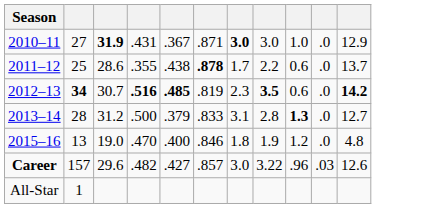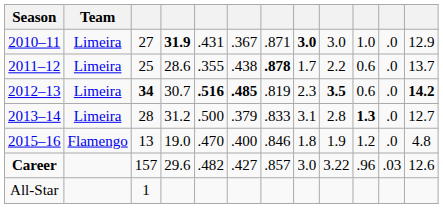 <table class="wikitable sortable" style="font-size:95%; text-align:center;">
 <tr>
 <th>Season</th>
+<th>Team</th>
 <th></th>
 <th></th>
 <th></th>
 <th></th>
 <th></th>
 <th></th>
 <th></th>
 <th></th>
 <th></th>
 <th></th>
 </tr>
 <tr>
 <td><a href='#'>2010–11</a></td>
+<td><a href='#'>Limeira</a></td>
 <td>27</td>
 <td><strong>31.9</strong></td>
 <td>.431</td>
 <td>.367</td>
 <td>.871</td>
 <td><strong>3.0</strong></td>
 <td>3.0</td>
 <td>1.0</td>
 <td>.0</td>
 <td>12.9</td>
 </tr>
 <tr>
 <td><a href='#'>2011–12</a></td>
+<td><a href='#'>Limeira</a></td>
 <td>25</td>
 <td>28.6</td>
 <td>.355</td>
 <td>.438</td>
 <td><strong>.878</strong></td>
 <td>1.7</td>
 <td>2.2</td>
 <td>0.6</td>
 <td>.0</td>
 <td>13.7</td>
 </tr>
 <tr>
 <td><a href='#'>2012–13</a></td>
+<td><a href='#'>Limeira</a></td>
 <td><strong>34</strong></td>
 <td>30.7</td>
 <td><strong>.516</strong></td>
 <td><strong>.485</strong></td>
 <td>.819</td>
 <td>2.3</td>
 <td><strong>3.5</strong></td>
 <td>0.6</td>
 <td>.0</td>
 <td><strong>14.2</strong></td>
 </tr>
 <tr>
 <td><a href='#'>2013–14</a></td>
+<td><a href='#'>Limeira</a></td>
 <td>28</td>
 <td>31.2</td>
 <td>.500</td>
 <td>.379</td>
 <td>.833</td>
 <td>3.1</td>
 <td>2.8</td>
 <td><strong>1.3</strong></td>
 <td>.0</td>
 <td>12.7</td>
 </tr>
 <tr>
 <td><a href='#'>2015–16</a></td>
+<td><a href='#'>Flamengo</a></td>
 <td>13</td>
 <td>19.0</td>
 <td>.470</td>
 <td>.400</td>
 <td>.846</td>
 <td>1.8</td>
 <td>1.9</td>
 <td>1.2</td>
 <td>.0</td>
 <td>4.8</td>
 </tr>
 <tr>
 <td><strong>Career</strong></td>
+<td></td>
 <td>157</td>
 <td>29.6</td>
 <td>.482</td>
 <td>.427</td>
 <td>.857</td>
 <td>3.0</td>
 <td>3.22</td>
 <td>.96</td>
 <td>.03</td>
 <td>12.6</td>
 </tr>
 <tr>
 <td>All-Star</td>
+<td></td>
 <td>1</td>
 <td></td>
 <td></td>
 <td></td>
 <td></td>
 <td></td>
 <td></td>
 <td></td>
 <td></td>
 <td></td>
 </tr>
 </table>
